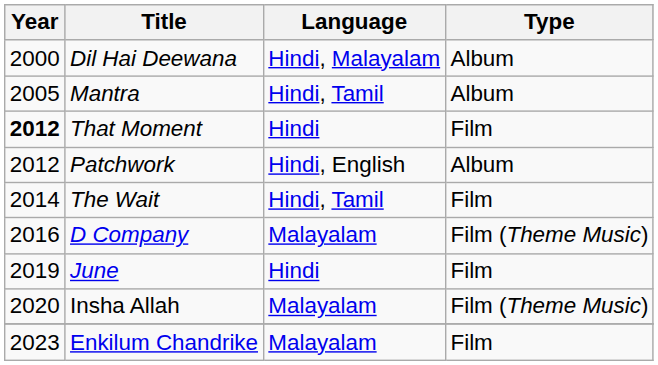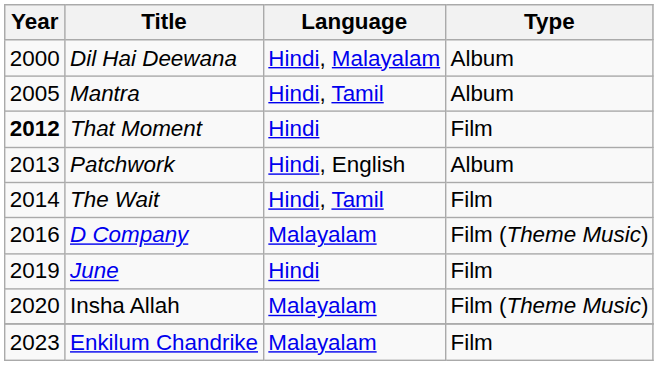 <table class="wikitable" border="1">
 <tr style="background:#CCC; text-align:center;">
 <th>Year</th>
 <th>Title</th>
 <th>Language</th>
 <th>Type</th>
 </tr>
 <tr>
 <td>2000</td>
 <td><em>Dil Hai Deewana</em></td>
 <td><a href='#'>Hindi</a>, <a href='#'>Malayalam</a></td>
 <td>Album</td>
 </tr>
 <tr>
 <td>2005</td>
 <td><em>Mantra</em></td>
 <td><a href='#'>Hindi</a>, <a href='#'>Tamil</a></td>
 <td>Album</td>
 </tr>
 <tr>
 <td><strong>2012</strong></td>
 <td><em>That Moment</em></td>
 <td><a href='#'>Hindi</a></td>
 <td>Film</td>
 </tr>
 <tr>
-<td>2012</td>
+<td>2013</td>
 <td><em>Patchwork</em></td>
 <td><a href='#'>Hindi</a>, English</td>
 <td>Album</td>
 </tr>
 <tr>
 <td>2014</td>
 <td><em>The Wait</em></td>
 <td><a href='#'>Hindi</a>, <a href='#'>Tamil</a></td>
 <td>Film</td>
 </tr>
 <tr>
 <td>2016</td>
 <td><a href='#'><em>D Company</em></a></td>
 <td><a href='#'>Malayalam</a></td>
 <td>Film (<em>Theme Music</em>)</td>
 </tr>
 <tr>
 <td>2019</td>
 <td><a href='#'><em>June</em></a></td>
 <td><a href='#'>Hindi</a></td>
 <td>Film</td>
 </tr>
 <tr>
 <td>2020</td>
 <td>Insha Allah</td>
 <td><a href='#'>Malayalam</a></td>
 <td>Film (<em>Theme Music</em>)</td>
 </tr>
 <tr>
 </tr>
 <tr>
 <td>2023</td>
 <td><a href='#'>Enkilum Chandrike</a></td>
 <td><a href='#'>Malayalam</a></td>
 <td>Film</td>
 </tr>
 </table>
